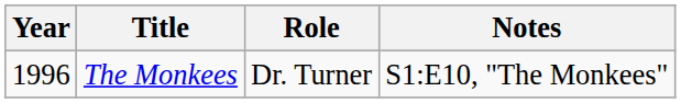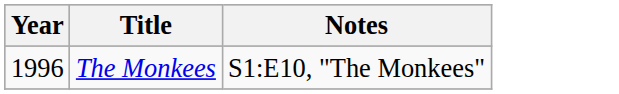 <table class="wikitable">
 <tr>
 <th>Year</th>
 <th>Title</th>
-<th>Role</th>
 <th>Notes</th>
 </tr>
 <tr>
 <td>1996</td>
 <td><em><a href='#'>The Monkees</a></em></td>
-<td>Dr. Turner</td>
 <td>S1:E10, "The Monkees"</td>
 </tr>
 </table>
